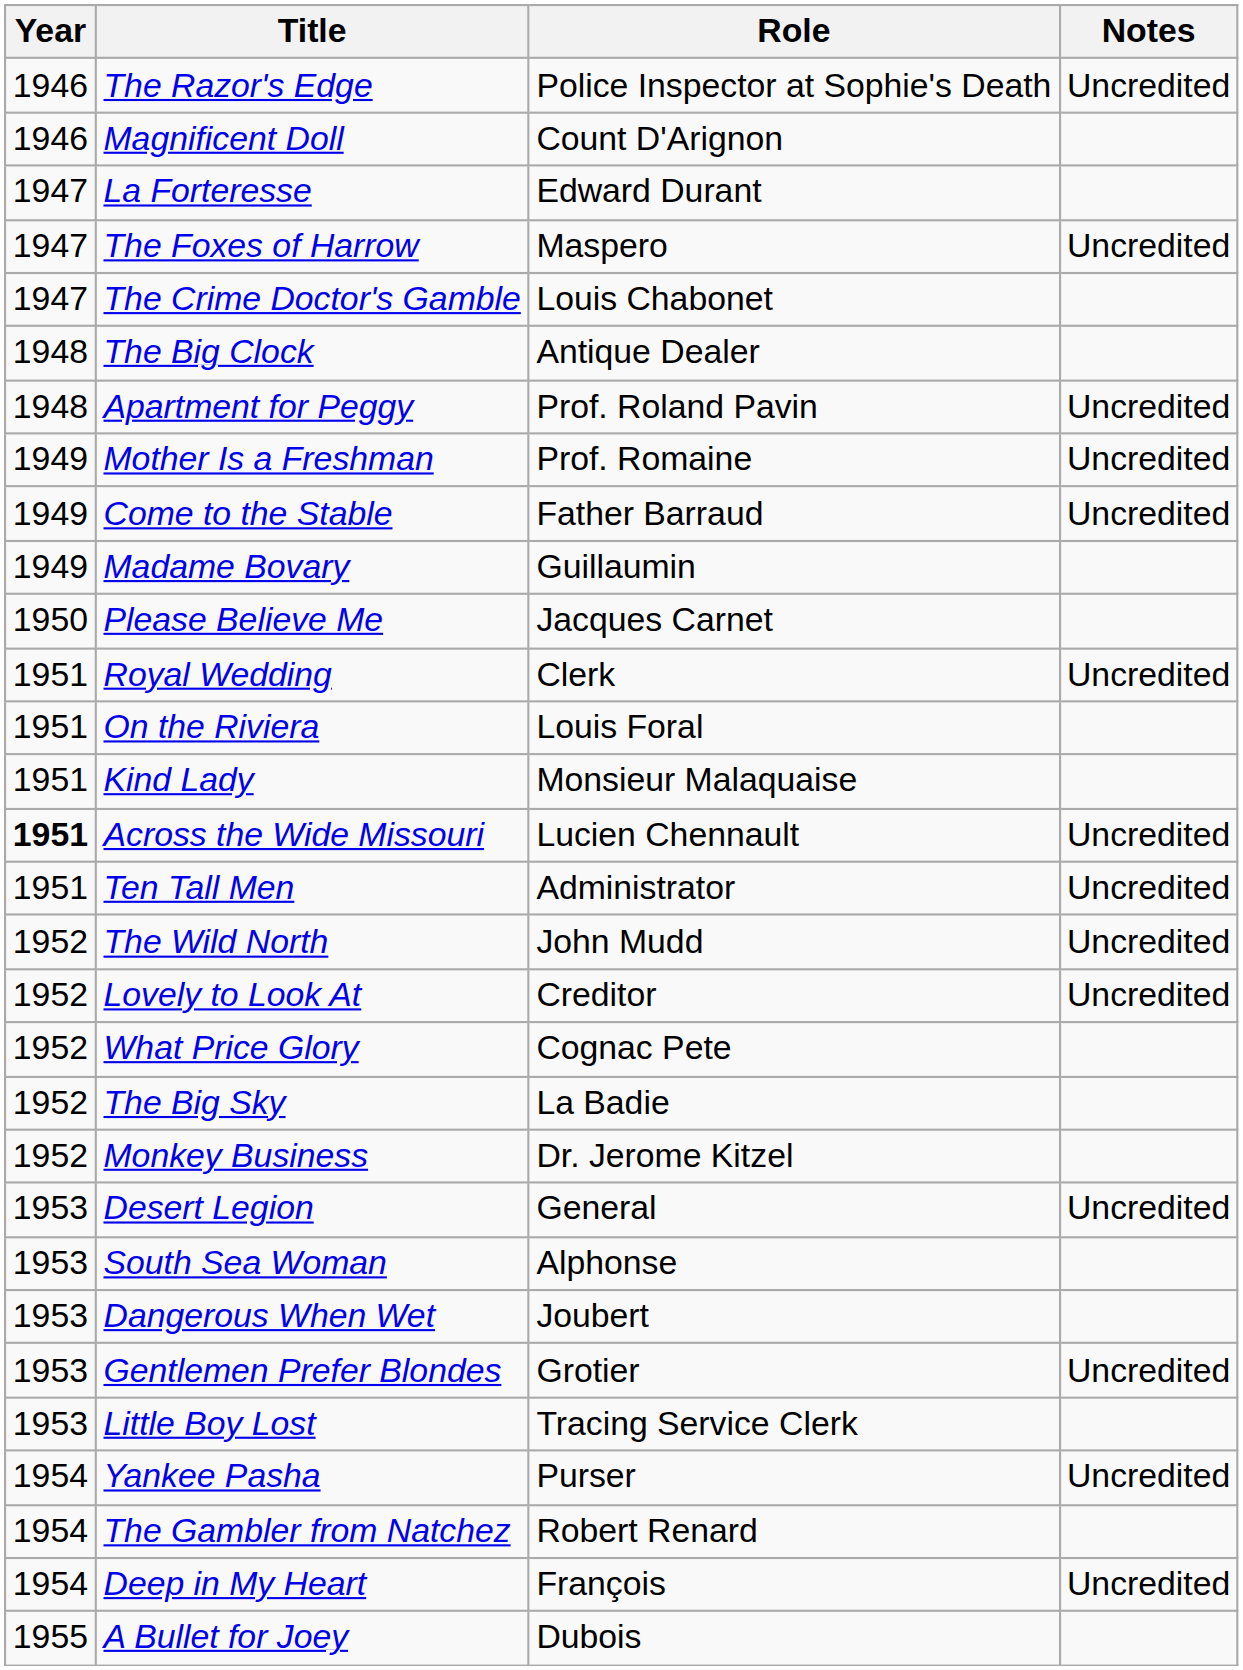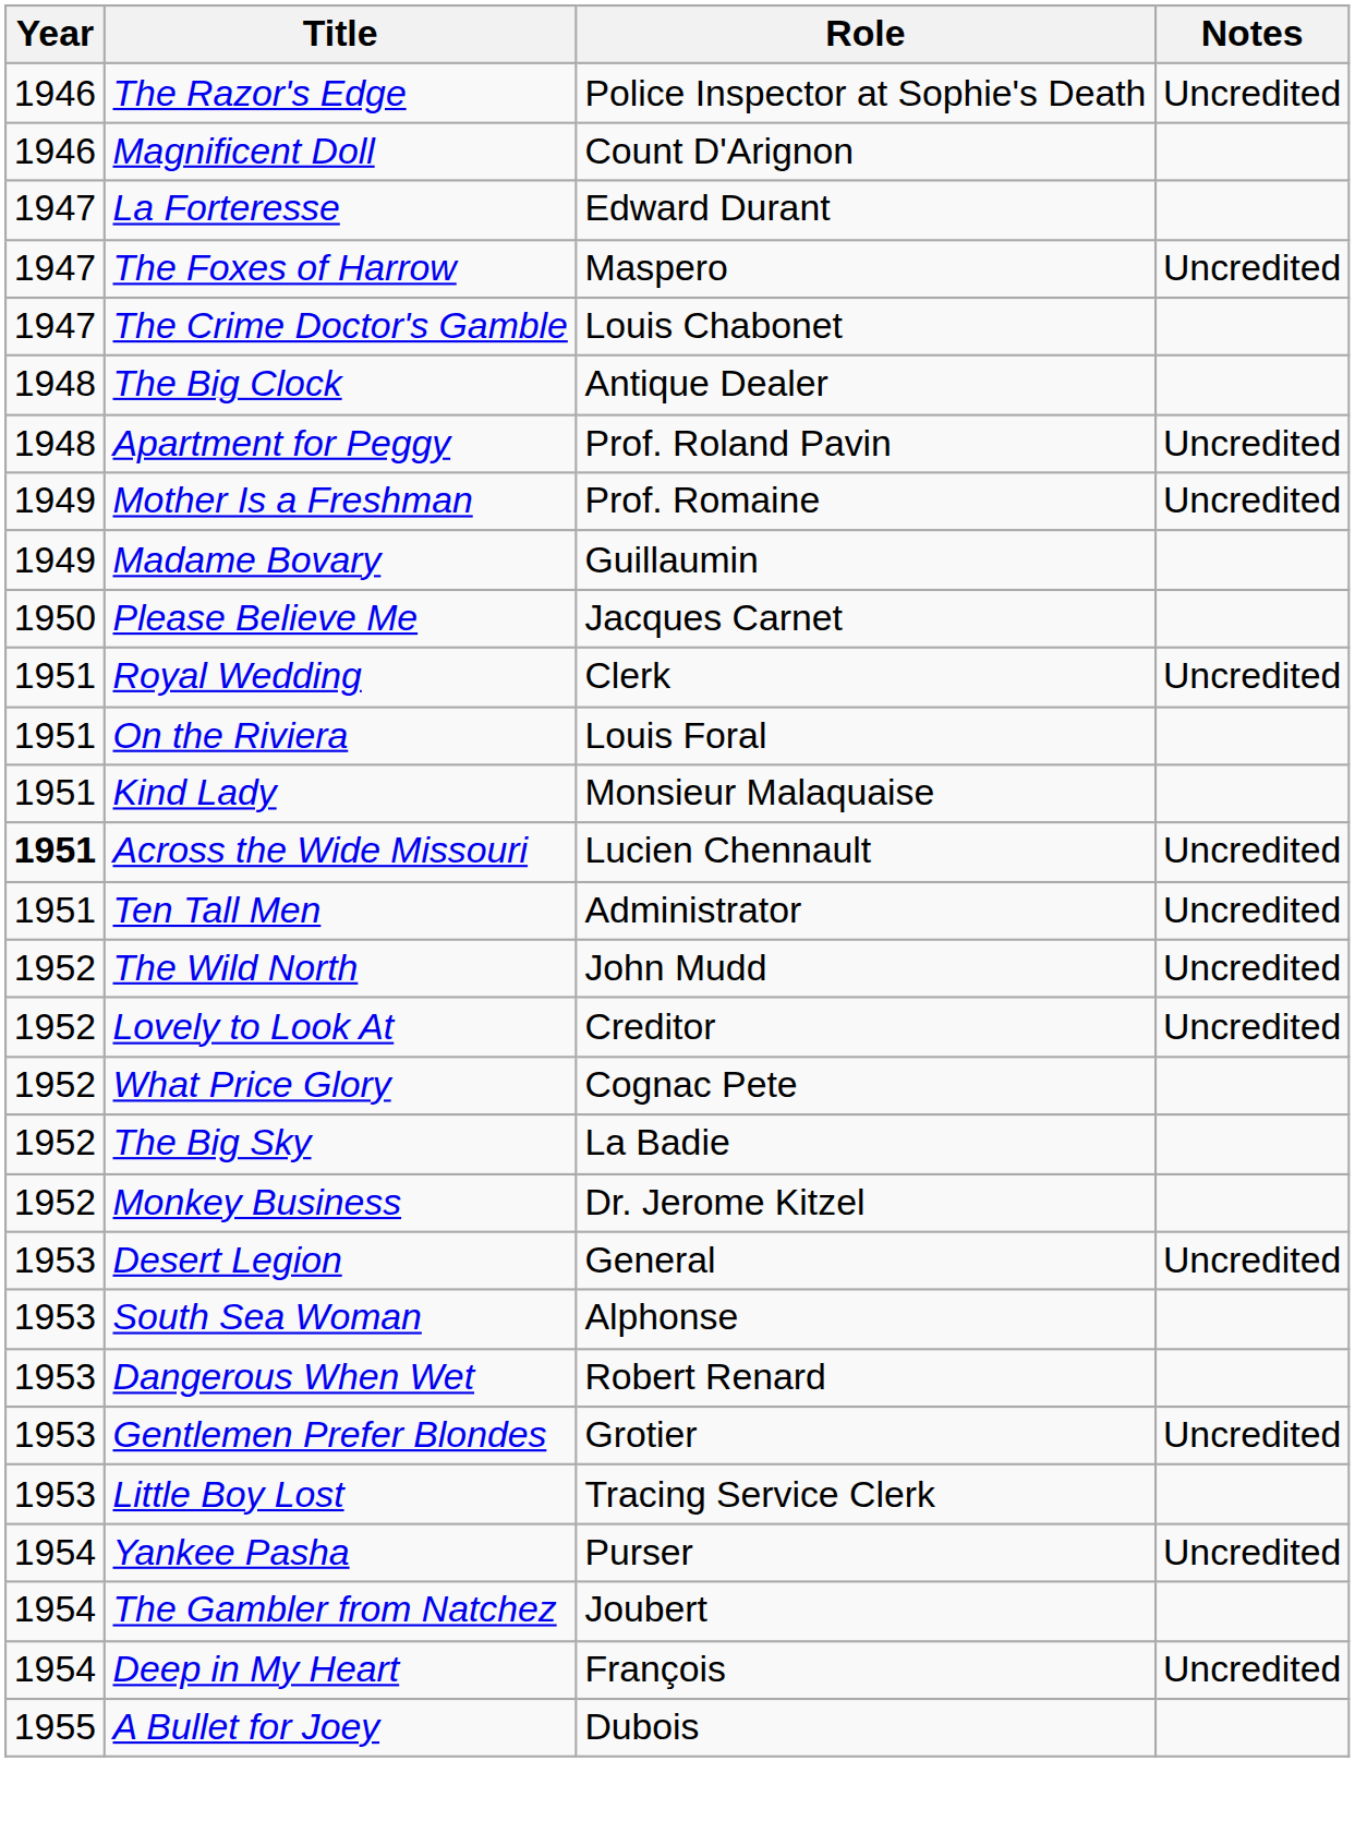 <table class="wikitable">
 <tr>
 <th>Year</th>
 <th>Title</th>
 <th>Role</th>
 <th>Notes</th>
 </tr>
 <tr>
 <td>1946</td>
 <td><em><a href='#'>The Razor's Edge</a></em></td>
 <td>Police Inspector at Sophie's Death</td>
 <td>Uncredited</td>
 </tr>
 <tr>
 <td>1946</td>
 <td><em><a href='#'>Magnificent Doll</a></em></td>
 <td>Count D'Arignon</td>
 <td></td>
 </tr>
 <tr>
 <td>1947</td>
 <td><em><a href='#'>La Forteresse</a></em></td>
 <td>Edward Durant</td>
 <td></td>
 </tr>
 <tr>
 <td>1947</td>
 <td><em><a href='#'>The Foxes of Harrow</a></em></td>
 <td>Maspero</td>
 <td>Uncredited</td>
 </tr>
 <tr>
 <td>1947</td>
 <td><em><a href='#'>The Crime Doctor's Gamble</a></em></td>
 <td>Louis Chabonet</td>
 <td></td>
 </tr>
 <tr>
 <td>1948</td>
 <td><em><a href='#'>The Big Clock</a></em></td>
 <td>Antique Dealer</td>
 <td></td>
 </tr>
 <tr>
 <td>1948</td>
 <td><em><a href='#'>Apartment for Peggy</a></em></td>
 <td>Prof. Roland Pavin</td>
 <td>Uncredited</td>
 </tr>
 <tr>
 <td>1949</td>
 <td><em><a href='#'>Mother Is a Freshman</a></em></td>
 <td>Prof. Romaine</td>
-<td>Uncredited</td>
-</tr>
-<tr>
-<td>1949</td>
-<td><em><a href='#'>Come to the Stable</a></em></td>
-<td>Father Barraud</td>
 <td>Uncredited</td>
 </tr>
 <tr>
 <td>1949</td>
 <td><em><a href='#'>Madame Bovary</a></em></td>
 <td>Guillaumin</td>
 <td></td>
 </tr>
 <tr>
 <td>1950</td>
 <td><em><a href='#'>Please Believe Me</a></em></td>
 <td>Jacques Carnet</td>
 <td></td>
 </tr>
 <tr>
 <td>1951</td>
 <td><em><a href='#'>Royal Wedding</a></em></td>
 <td>Clerk</td>
 <td>Uncredited</td>
 </tr>
 <tr>
 <td>1951</td>
 <td><em><a href='#'>On the Riviera</a></em></td>
 <td>Louis Foral</td>
 <td></td>
 </tr>
 <tr>
 <td>1951</td>
 <td><em><a href='#'>Kind Lady</a></em></td>
 <td>Monsieur Malaquaise</td>
 <td></td>
 </tr>
 <tr>
 <td><strong>1951</strong></td>
 <td><em><a href='#'>Across the Wide Missouri</a></em></td>
 <td>Lucien Chennault</td>
 <td>Uncredited</td>
 </tr>
 <tr>
 <td>1951</td>
 <td><em><a href='#'>Ten Tall Men</a></em></td>
 <td>Administrator</td>
 <td>Uncredited</td>
 </tr>
 <tr>
 <td>1952</td>
 <td><em><a href='#'>The Wild North</a></em></td>
 <td>John Mudd</td>
 <td>Uncredited</td>
 </tr>
 <tr>
 <td>1952</td>
 <td><em><a href='#'>Lovely to Look At</a></em></td>
 <td>Creditor</td>
 <td>Uncredited</td>
 </tr>
 <tr>
 <td>1952</td>
 <td><em><a href='#'>What Price Glory</a></em></td>
 <td>Cognac Pete</td>
 <td></td>
 </tr>
 <tr>
 <td>1952</td>
 <td><em><a href='#'>The Big Sky</a></em></td>
 <td>La Badie</td>
 <td></td>
 </tr>
 <tr>
 <td>1952</td>
 <td><em><a href='#'>Monkey Business</a></em></td>
 <td>Dr. Jerome Kitzel</td>
 <td></td>
 </tr>
 <tr>
 <td>1953</td>
 <td><em><a href='#'>Desert Legion</a></em></td>
 <td>General</td>
 <td>Uncredited</td>
 </tr>
 <tr>
 <td>1953</td>
 <td><em><a href='#'>South Sea Woman</a></em></td>
 <td>Alphonse</td>
 <td></td>
 </tr>
 <tr>
 <td>1953</td>
 <td><em><a href='#'>Dangerous When Wet</a></em></td>
-<td>Joubert</td>
+<td>Robert Renard</td>
 <td></td>
 </tr>
 <tr>
 <td>1953</td>
 <td><em><a href='#'>Gentlemen Prefer Blondes</a></em></td>
 <td>Grotier</td>
 <td>Uncredited</td>
 </tr>
 <tr>
 <td>1953</td>
 <td><em><a href='#'>Little Boy Lost</a></em></td>
 <td>Tracing Service Clerk</td>
 <td></td>
 </tr>
 <tr>
 <td>1954</td>
 <td><em><a href='#'>Yankee Pasha</a></em></td>
 <td>Purser</td>
 <td>Uncredited</td>
 </tr>
 <tr>
 <td>1954</td>
 <td><em><a href='#'>The Gambler from Natchez</a></em></td>
-<td>Robert Renard</td>
+<td>Joubert</td>
 <td></td>
 </tr>
 <tr>
 <td>1954</td>
 <td><em><a href='#'>Deep in My Heart</a></em></td>
 <td>François</td>
 <td>Uncredited</td>
 </tr>
 <tr>
 <td>1955</td>
 <td><em><a href='#'>A Bullet for Joey</a></em></td>
 <td>Dubois</td>
 <td></td>
 </tr>
 </table>
